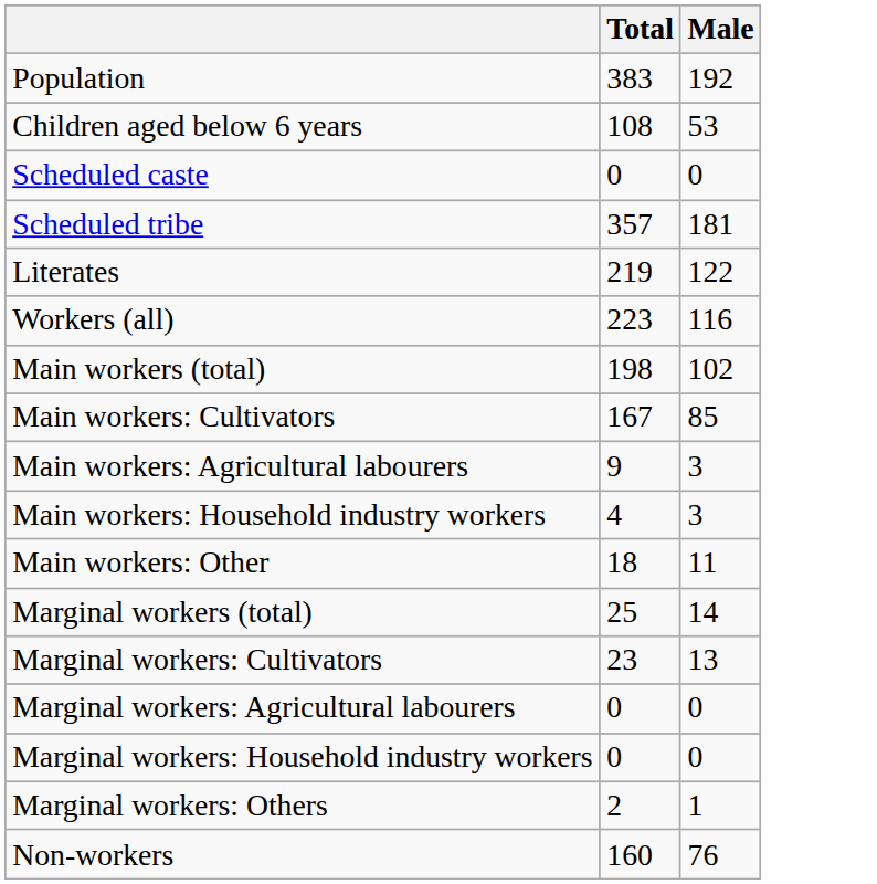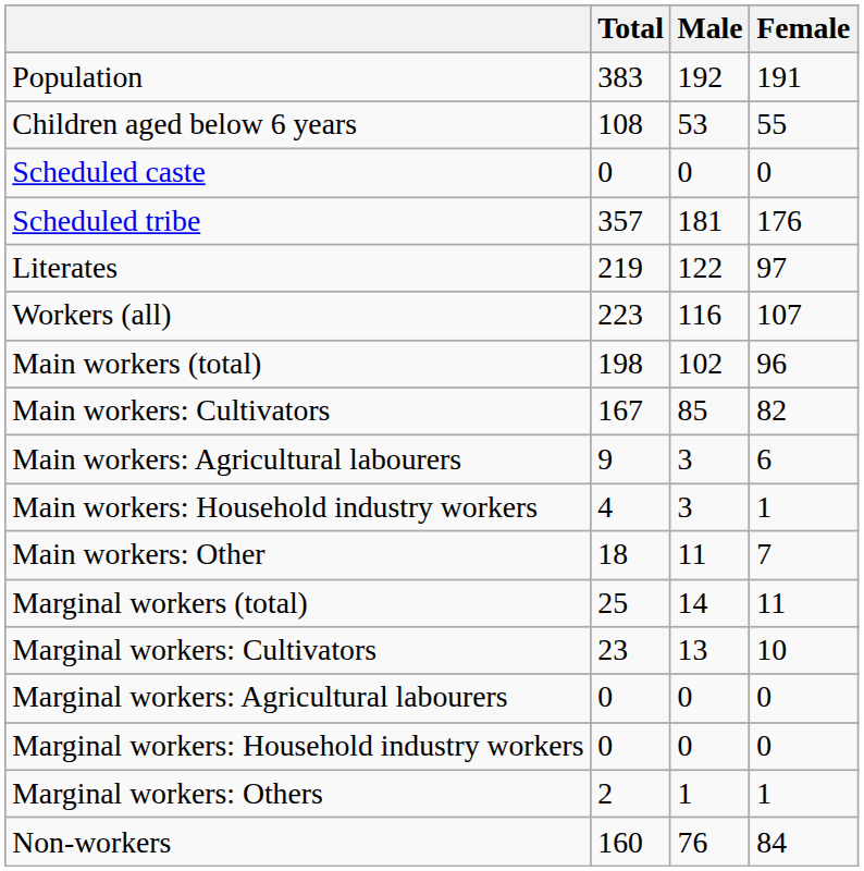 <table class="wikitable sortable">
 <tr>
 <th></th>
 <th>Total</th>
 <th>Male</th>
+<th>Female</th>
 </tr>
 <tr>
 <td>Population</td>
 <td>383</td>
 <td>192</td>
+<td>191</td>
 </tr>
 <tr>
 <td>Children aged below 6 years</td>
 <td>108</td>
 <td>53</td>
+<td>55</td>
 </tr>
 <tr>
 <td><a href='#'>Scheduled caste</a></td>
+<td>0</td>
 <td>0</td>
 <td>0</td>
 </tr>
 <tr>
 <td><a href='#'>Scheduled tribe</a></td>
 <td>357</td>
 <td>181</td>
+<td>176</td>
 </tr>
 <tr>
 <td>Literates</td>
 <td>219</td>
 <td>122</td>
+<td>97</td>
 </tr>
 <tr>
 <td>Workers (all)</td>
 <td>223</td>
 <td>116</td>
+<td>107</td>
 </tr>
 <tr>
 <td>Main workers (total)</td>
 <td>198</td>
 <td>102</td>
+<td>96</td>
 </tr>
 <tr>
 <td>Main workers: Cultivators</td>
 <td>167</td>
 <td>85</td>
+<td>82</td>
 </tr>
 <tr>
 <td>Main workers: Agricultural labourers</td>
 <td>9</td>
 <td>3</td>
+<td>6</td>
 </tr>
 <tr>
 <td>Main workers: Household industry workers</td>
 <td>4</td>
 <td>3</td>
+<td>1</td>
 </tr>
 <tr>
 <td>Main workers: Other</td>
 <td>18</td>
 <td>11</td>
+<td>7</td>
 </tr>
 <tr>
 <td>Marginal workers (total)</td>
 <td>25</td>
 <td>14</td>
+<td>11</td>
 </tr>
 <tr>
 <td>Marginal workers: Cultivators</td>
 <td>23</td>
 <td>13</td>
+<td>10</td>
 </tr>
 <tr>
 <td>Marginal workers: Agricultural labourers</td>
+<td>0</td>
 <td>0</td>
 <td>0</td>
 </tr>
 <tr>
 <td>Marginal workers: Household industry workers</td>
 <td>0</td>
 <td>0</td>
+<td>0</td>
 </tr>
 <tr>
 <td>Marginal workers: Others</td>
 <td>2</td>
+<td>1</td>
 <td>1</td>
 </tr>
 <tr>
 <td>Non-workers</td>
 <td>160</td>
 <td>76</td>
+<td>84</td>
 </tr>
 </table>
